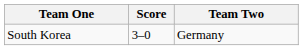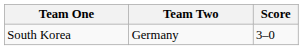 <table class="wikitable">
 <tr>
 <th width=150>Team One</th>
+<th width=150>Team Two</th>
 <th width=50>Score</th>
-<th width=150>Team Two</th>
 </tr>
 <tr>
 <td>South Korea</td>
+<td>Germany</td>
 <td>3–0</td>
-<td>Germany</td>
 </tr>
 </table>
